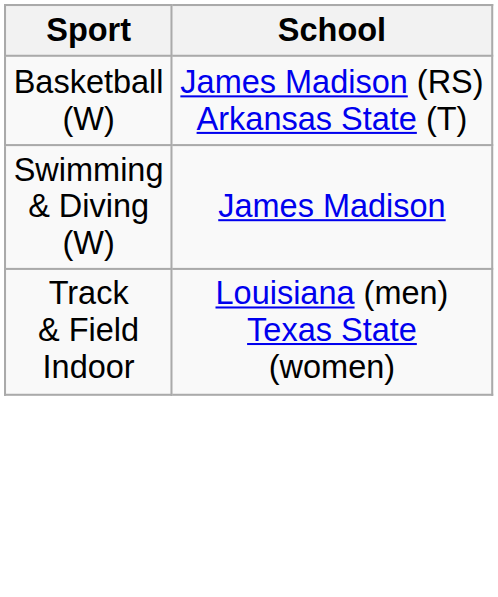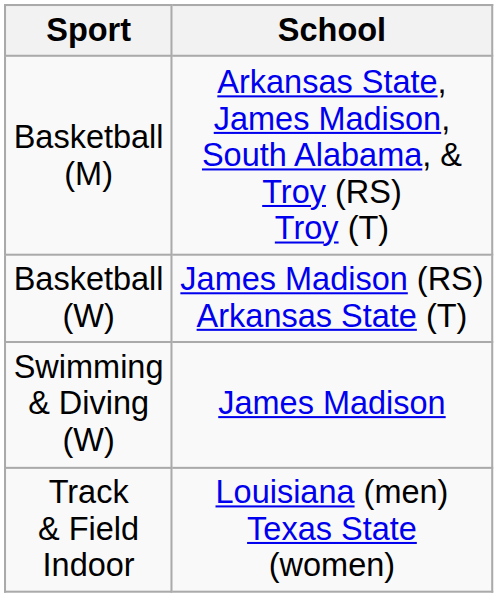 <table class="wikitable" style="text-align:center">
 <tr>
 <th width=75>Sport</th>
 <th width=150>School</th>
+</tr>
+<tr>
+<td>Basketball (M)</td>
+<td><a href='#'>Arkansas State</a>, <a href='#'>James Madison</a>, <a href='#'>South Alabama</a>, & <a href='#'>Troy</a> (RS)<br><a href='#'>Troy</a> (T)</td>
 </tr>
 <tr>
 <td>Basketball<br>(W)</td>
 <td><a href='#'>James Madison</a> (RS)<br><a href='#'>Arkansas State</a> (T)</td>
 </tr>
 <tr>
 <td>Swimming<br>& Diving (W)</td>
 <td><a href='#'>James Madison</a></td>
 </tr>
 <tr>
 <td>Track<br>& Field<br>Indoor</td>
 <td><a href='#'>Louisiana</a> (men)<br><a href='#'>Texas State</a> (women)</td>
 </tr>
 </table>
